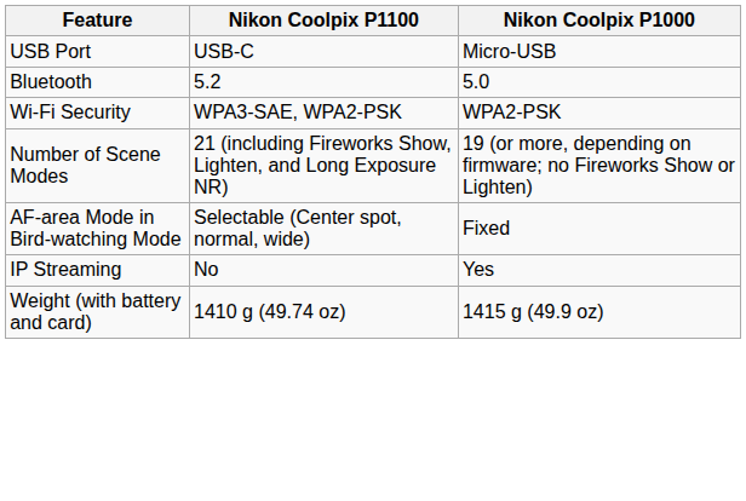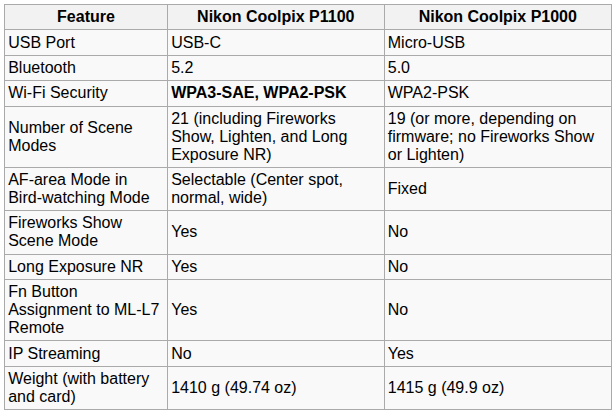 <table class="wikitable">
 <tr>
 <th>Feature</th>
 <th>Nikon Coolpix P1100</th>
 <th>Nikon Coolpix P1000</th>
 </tr>
 <tr>
 <td>USB Port</td>
 <td>USB-C</td>
 <td>Micro-USB</td>
 </tr>
 <tr>
 <td>Bluetooth</td>
 <td>5.2</td>
 <td>5.0</td>
 </tr>
 <tr>
 <td>Wi-Fi Security</td>
-<td>WPA3-SAE, WPA2-PSK</td>
+<td><strong>WPA3-SAE, WPA2-PSK</strong></td>
 <td>WPA2-PSK</td>
 </tr>
 <tr>
 <td>Number of Scene Modes</td>
 <td>21 (including Fireworks Show, Lighten, and Long Exposure NR)</td>
 <td>19 (or more, depending on firmware; no Fireworks Show or Lighten)</td>
 </tr>
 <tr>
 <td>AF-area Mode in Bird-watching Mode</td>
 <td>Selectable (Center spot, normal, wide)</td>
 <td>Fixed</td>
 </tr>
 <tr>
+<td>Fireworks Show Scene Mode</td>
+<td>Yes</td>
+<td>No</td>
+</tr>
+<tr>
+<td>Long Exposure NR</td>
+<td>Yes</td>
+<td>No</td>
+</tr>
+<tr>
+<td>Fn Button Assignment to ML-L7 Remote</td>
+<td>Yes</td>
+<td>No</td>
+</tr>
+<tr>
 <td>IP Streaming</td>
 <td>No</td>
 <td>Yes</td>
 </tr>
 <tr>
 <td>Weight (with battery and card)</td>
 <td>1410 g (49.74 oz)</td>
 <td>1415 g (49.9 oz)</td>
 </tr>
 </table>
